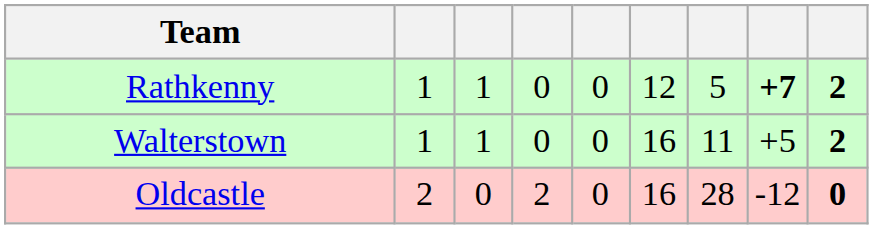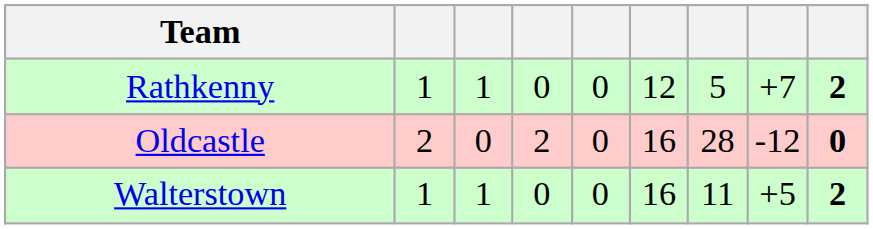 <table class="wikitable" style="text-align:center">
 <tr>
 <th style="width:175px;">Team</th>
 <th width="20"></th>
 <th width="20"></th>
 <th width="20"></th>
 <th width="20"></th>
 <th width="20"></th>
 <th width="20"></th>
 <th width="20"></th>
 <th width="20"></th>
 </tr>
 <tr style="background:#cfc;">
 <td><a href='#'>Rathkenny</a></td>
 <td>1</td>
 <td>1</td>
 <td>0</td>
 <td>0</td>
 <td>12</td>
 <td>5</td>
-<td><strong>+7</strong></td>
-<td><strong>2</strong></td>
-</tr>
-<tr style="background:#cfc;">
-<td><a href='#'>Walterstown</a></td>
-<td>1</td>
-<td>1</td>
-<td>0</td>
-<td>0</td>
-<td>16</td>
-<td>11</td>
-<td>+5</td>
+<td>+7</td>
 <td><strong>2</strong></td>
 </tr>
 <tr style="background:#fcc;">
 <td><a href='#'>Oldcastle</a></td>
 <td>2</td>
 <td>0</td>
 <td>2</td>
 <td>0</td>
 <td>16</td>
 <td>28</td>
 <td>-12</td>
 <td><strong>0</strong></td>
 </tr>
+<tr style="background:#cfc;">
+<td><a href='#'>Walterstown</a></td>
+<td>1</td>
+<td>1</td>
+<td>0</td>
+<td>0</td>
+<td>16</td>
+<td>11</td>
+<td>+5</td>
+<td><strong>2</strong></td>
+</tr>
 </table>
